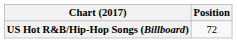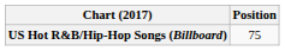 <table class="wikitable plainrowheaders" style="text-align:center">
 <tr>
 <th scope="col">Chart (2017)</th>
 <th scope="col">Position</th>
 </tr>
 <tr>
 <th scope="row">US Hot R&B/Hip-Hop Songs (<em>Billboard</em>)</th>
-<td>72</td>
+<td>75</td>
 </tr>
 </table>
